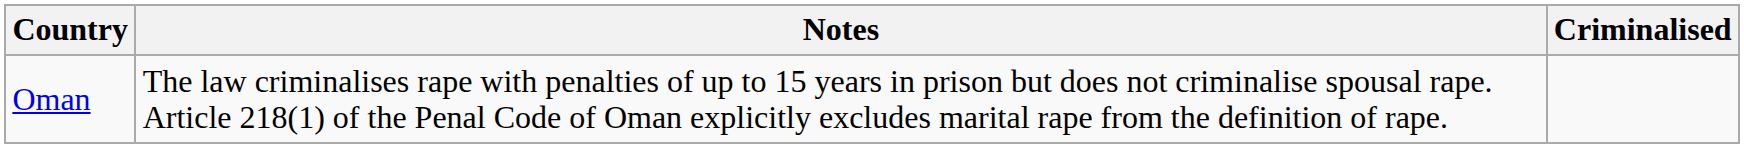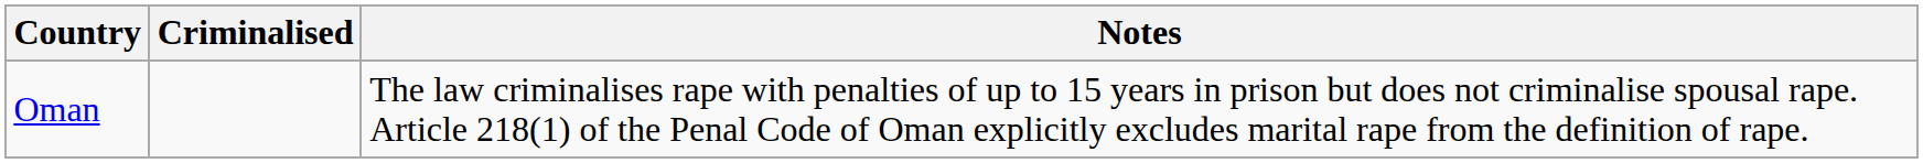 <table class="sortable wikitable">
 <tr>
 <th>Country</th>
+<th>Criminalised</th>
 <th ! class="unsortable">Notes</th>
-<th>Criminalised</th>
 </tr>
 <tr>
 <td><a href='#'>Oman</a></td>
+<td></td>
 <td>The law criminalises rape with penalties of up to 15 years in prison but does not criminalise spousal rape. Article 218(1) of the Penal Code of Oman explicitly excludes marital rape from the definition of rape.</td>
-<td></td>
 </tr>
 </table>
